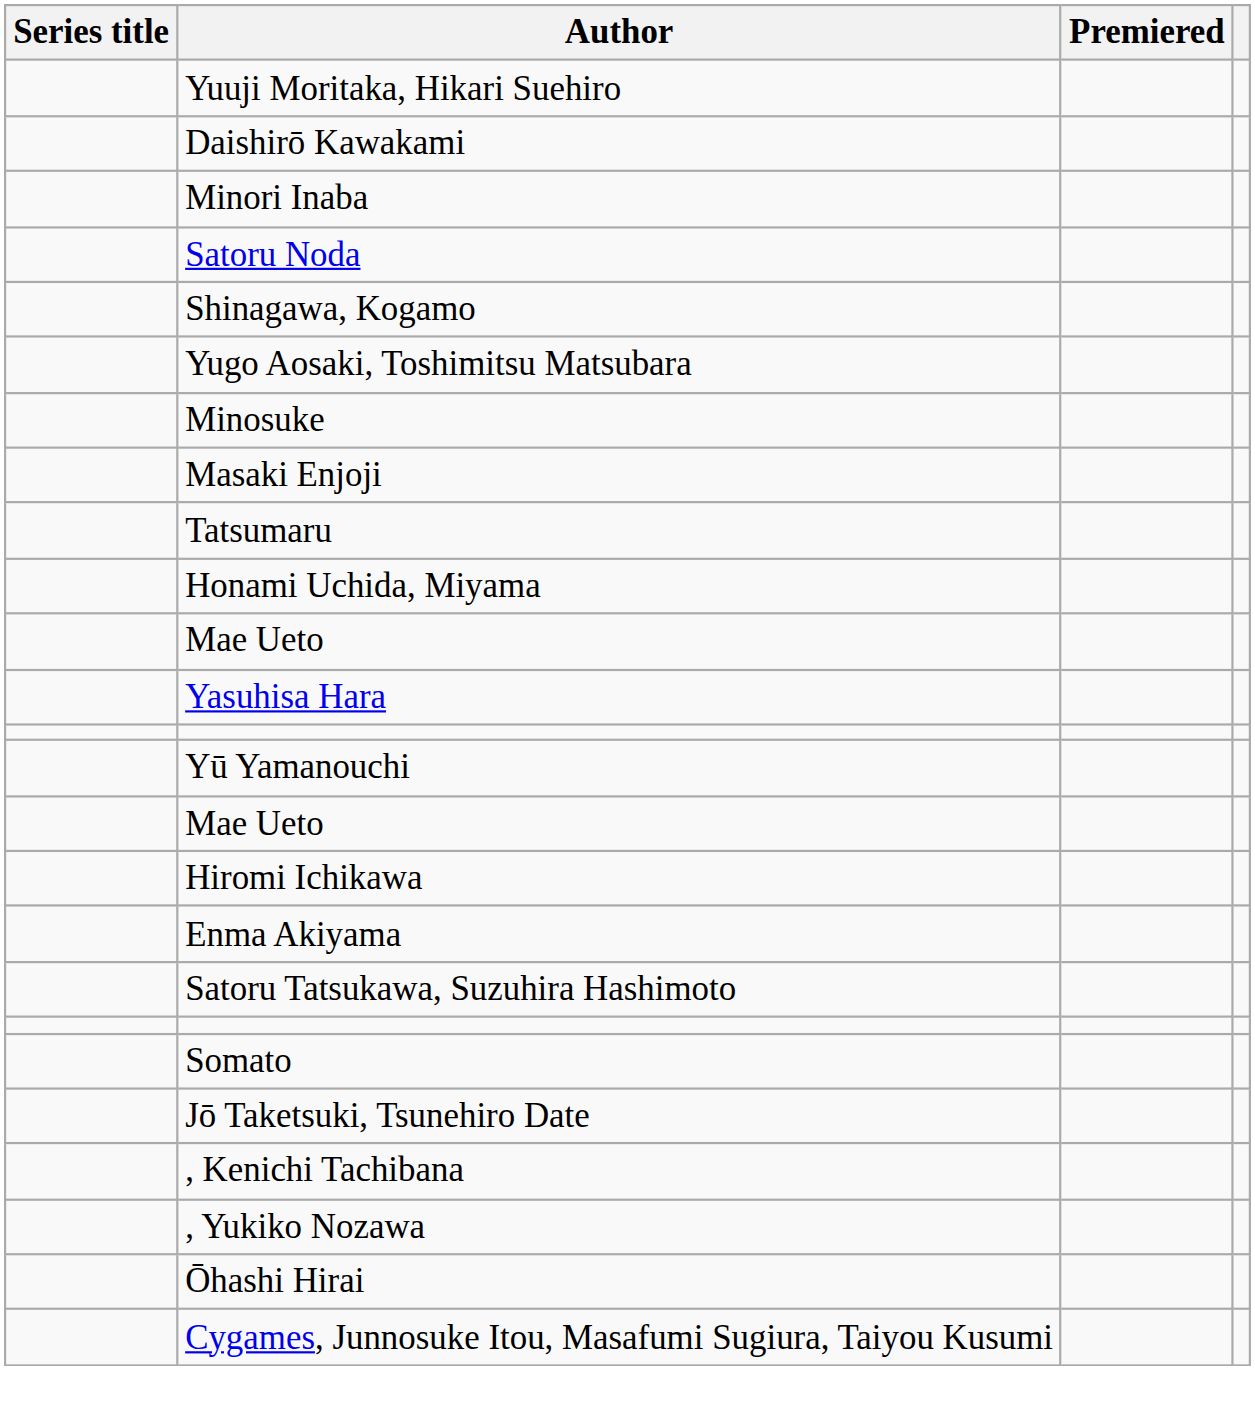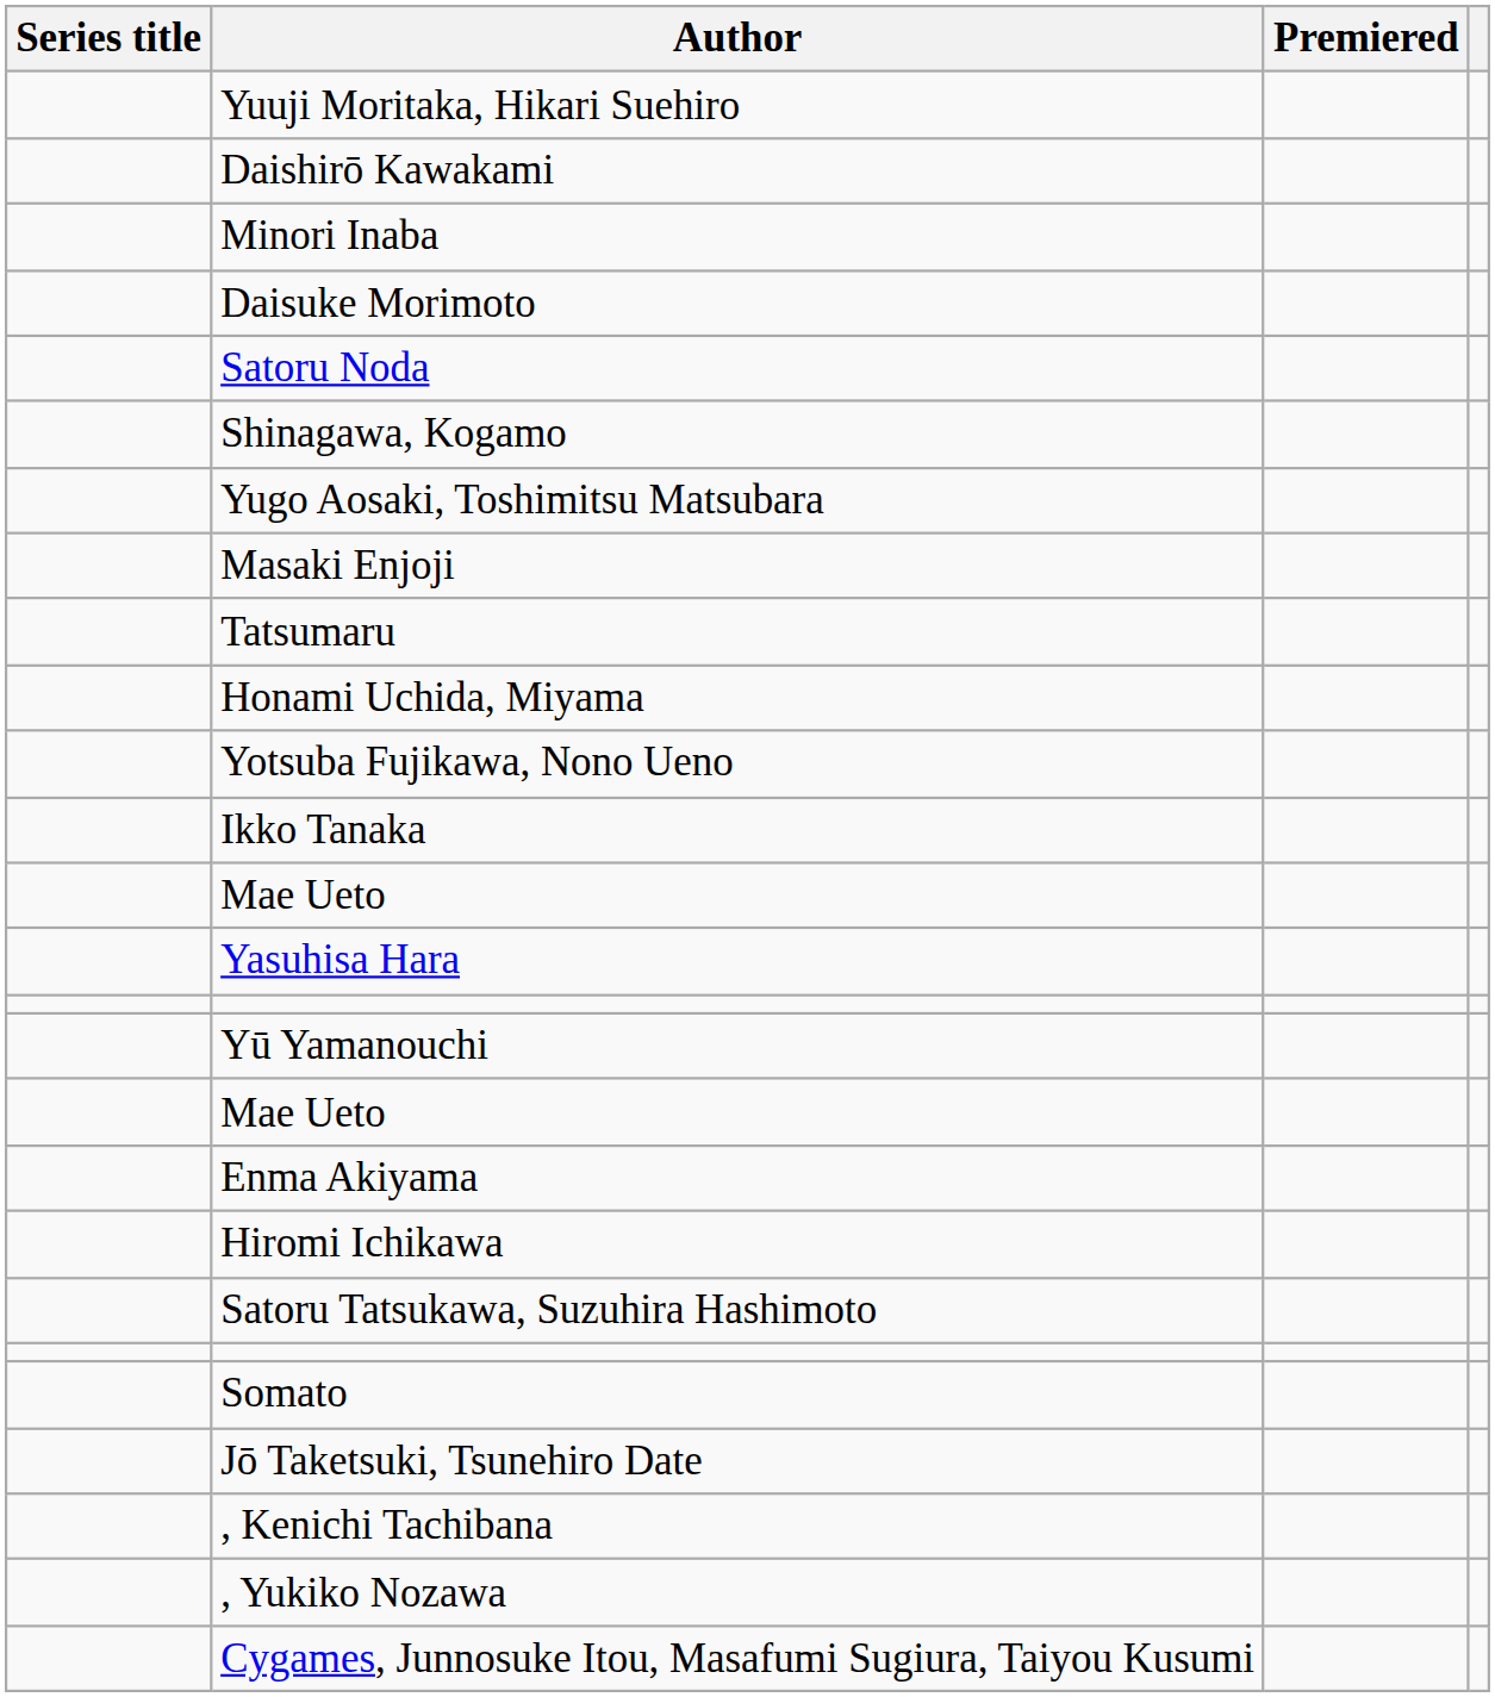 <table class="wikitable sortable">
 <tr>
 <th scope="col">Series title</th>
 <th scope="col">Author</th>
 <th scope="col">Premiered</th>
 <th scope="col" class="unsortable"></th>
 </tr>
 <tr>
 <td></td>
 <td>Yuuji Moritaka, Hikari Suehiro</td>
 <td></td>
 <td style="text-align:center;"></td>
 </tr>
 <tr>
 <td></td>
 <td>Daishirō Kawakami</td>
 <td></td>
 <td style="text-align:center;"></td>
 </tr>
 <tr>
 <td></td>
 <td>Minori Inaba</td>
 <td></td>
 <td style="text-align:center;"></td>
 </tr>
 <tr>
 <td></td>
+<td>Daisuke Morimoto</td>
+<td></td>
+<td style="text-align:center;"></td>
+</tr>
+<tr>
+<td></td>
 <td><a href='#'>Satoru Noda</a></td>
 <td></td>
 <td style="text-align:center;"></td>
 </tr>
 <tr>
 <td></td>
 <td>Shinagawa, Kogamo</td>
 <td></td>
 <td style="text-align:center;"></td>
 </tr>
 <tr>
 <td></td>
 <td>Yugo Aosaki, Toshimitsu Matsubara</td>
 <td></td>
 <td style="text-align:center;"></td>
 </tr>
 <tr>
 <td></td>
-<td>Minosuke</td>
-<td></td>
-<td style="text-align:center;"></td>
-</tr>
-<tr>
-<td></td>
 <td>Masaki Enjoji</td>
 <td></td>
 <td style="text-align:center;"></td>
 </tr>
 <tr>
 <td></td>
 <td>Tatsumaru</td>
 <td></td>
 <td style="text-align:center;"></td>
 </tr>
 <tr>
 <td></td>
 <td>Honami Uchida, Miyama</td>
+<td></td>
+<td style="text-align:center;"></td>
+</tr>
+<tr>
+<td></td>
+<td>Yotsuba Fujikawa, Nono Ueno</td>
+<td></td>
+<td style="text-align:center;"></td>
+</tr>
+<tr>
+<td></td>
+<td>Ikko Tanaka</td>
 <td></td>
 <td style="text-align:center;"></td>
 </tr>
 <tr>
 <td></td>
 <td>Mae Ueto</td>
 <td></td>
 <td style="text-align:center;"></td>
 </tr>
 <tr>
 <td></td>
 <td><a href='#'>Yasuhisa Hara</a></td>
 <td></td>
 <td style="text-align:center;"></td>
 </tr>
 <tr>
 <td></td>
 <td></td>
 <td></td>
 <td style="text-align:center;"></td>
 </tr>
 <tr>
 <td></td>
 <td>Yū Yamanouchi</td>
 <td></td>
 <td style="text-align:center;"></td>
 </tr>
 <tr>
 <td></td>
 <td>Mae Ueto</td>
 <td></td>
 <td style="text-align:center;"></td>
 </tr>
 <tr>
 <td></td>
-<td>Hiromi Ichikawa</td>
+<td>Enma Akiyama</td>
 <td></td>
 <td style="text-align:center;"></td>
 </tr>
 <tr>
 <td></td>
-<td>Enma Akiyama</td>
+<td>Hiromi Ichikawa</td>
 <td></td>
 <td style="text-align:center;"></td>
 </tr>
 <tr>
 <td></td>
 <td>Satoru Tatsukawa, Suzuhira Hashimoto</td>
 <td></td>
 <td style="text-align:center;"></td>
 </tr>
 <tr>
 <td></td>
 <td></td>
 <td></td>
 <td style="text-align:center;"></td>
 </tr>
 <tr>
 <td></td>
 <td>Somato</td>
 <td></td>
 <td style="text-align:center;"></td>
 </tr>
 <tr>
 <td></td>
 <td>Jō Taketsuki, Tsunehiro Date</td>
 <td></td>
 <td style="text-align:center;"></td>
 </tr>
 <tr>
 <td></td>
 <td>, Kenichi Tachibana</td>
 <td></td>
 <td style="text-align:center;"></td>
 </tr>
 <tr>
 <td></td>
 <td>, Yukiko Nozawa</td>
 <td></td>
 <td style="text-align:center;"></td>
 </tr>
 <tr>
 <td></td>
-<td>Ōhashi Hirai</td>
-<td></td>
-<td style="text-align:center;"></td>
-</tr>
-<tr>
-<td></td>
 <td><a href='#'>Cygames</a>, Junnosuke Itou, Masafumi Sugiura, Taiyou Kusumi</td>
 <td></td>
 <td style="text-align:center;"></td>
 </tr>
 </table>
